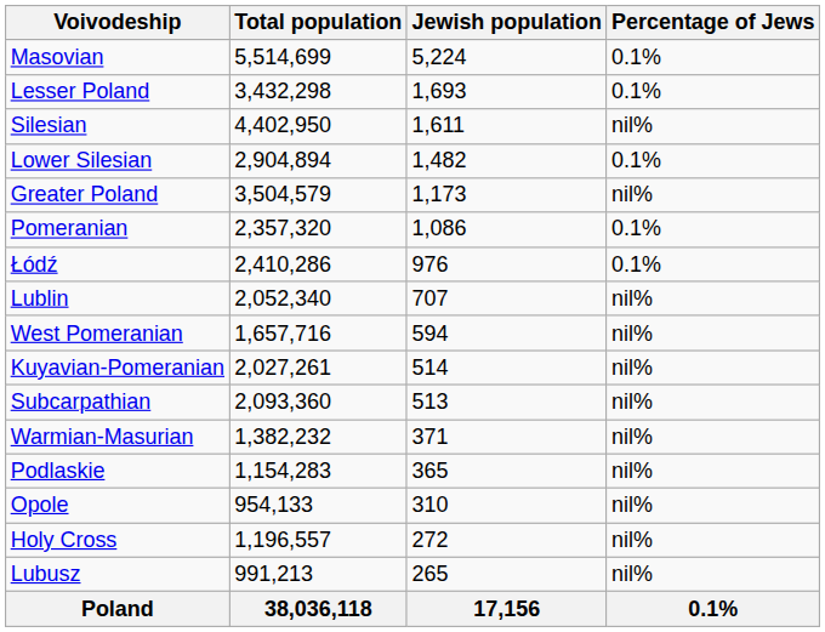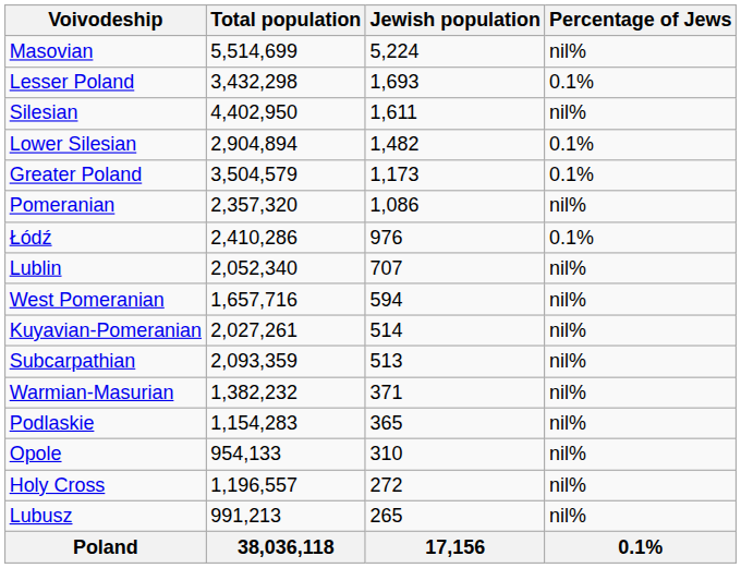 <table class="wikitable">
 <tr>
 <th>Voivodeship</th>
 <th>Total population</th>
 <th>Jewish population</th>
 <th>Percentage of Jews</th>
 </tr>
 <tr>
 <td><a href='#'>Masovian</a></td>
 <td>5,514,699</td>
 <td>5,224</td>
-<td>0.1%</td>
+<td>nil%</td>
 </tr>
 <tr>
 <td><a href='#'>Lesser Poland</a></td>
 <td>3,432,298</td>
 <td>1,693</td>
 <td>0.1%</td>
 </tr>
 <tr>
 <td><a href='#'>Silesian</a></td>
 <td>4,402,950</td>
 <td>1,611</td>
 <td>nil%</td>
 </tr>
 <tr>
 <td><a href='#'>Lower Silesian</a></td>
 <td>2,904,894</td>
 <td>1,482</td>
 <td>0.1%</td>
 </tr>
 <tr>
 <td><a href='#'>Greater Poland</a></td>
 <td>3,504,579</td>
 <td>1,173</td>
-<td>nil%</td>
+<td>0.1%</td>
 </tr>
 <tr>
 <td><a href='#'>Pomeranian</a></td>
 <td>2,357,320</td>
 <td>1,086</td>
-<td>0.1%</td>
+<td>nil%</td>
 </tr>
 <tr>
 <td><a href='#'>Łódź</a></td>
 <td>2,410,286</td>
 <td>976</td>
 <td>0.1%</td>
 </tr>
 <tr>
 <td><a href='#'>Lublin</a></td>
 <td>2,052,340</td>
 <td>707</td>
 <td>nil%</td>
 </tr>
 <tr>
 <td><a href='#'>West Pomeranian</a></td>
 <td>1,657,716</td>
 <td>594</td>
 <td>nil%</td>
 </tr>
 <tr>
 <td><a href='#'>Kuyavian-Pomeranian</a></td>
 <td>2,027,261</td>
 <td>514</td>
 <td>nil%</td>
 </tr>
 <tr>
 <td><a href='#'>Subcarpathian</a></td>
-<td>2,093,360</td>
+<td>2,093,359</td>
 <td>513</td>
 <td>nil%</td>
 </tr>
 <tr>
 <td><a href='#'>Warmian-Masurian</a></td>
 <td>1,382,232</td>
 <td>371</td>
 <td>nil%</td>
 </tr>
 <tr>
 <td><a href='#'>Podlaskie</a></td>
 <td>1,154,283</td>
 <td>365</td>
 <td>nil%</td>
 </tr>
 <tr>
 <td><a href='#'>Opole</a></td>
 <td>954,133</td>
 <td>310</td>
 <td>nil%</td>
 </tr>
 <tr>
 <td><a href='#'>Holy Cross</a></td>
 <td>1,196,557</td>
 <td>272</td>
 <td>nil%</td>
 </tr>
 <tr>
 <td><a href='#'>Lubusz</a></td>
 <td>991,213</td>
 <td>265</td>
 <td>nil%</td>
 </tr>
 <tr>
 <th>Poland</th>
 <th>38,036,118</th>
 <th>17,156</th>
 <th>0.1%</th>
 </tr>
 </table>
